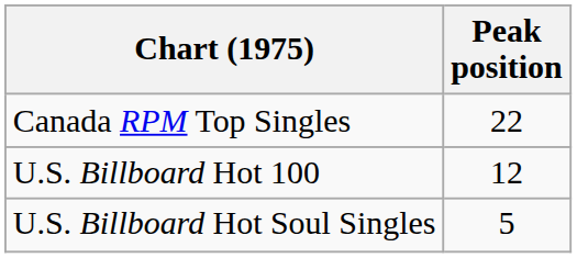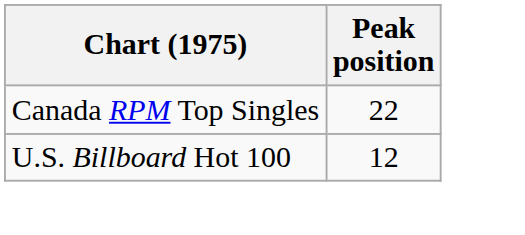 <table class="wikitable">
 <tr>
 <th>Chart (1975)</th>
 <th>Peak<br>position</th>
 </tr>
 <tr>
 <td>Canada <em><a href='#'>RPM</a></em> Top Singles</td>
 <td style="text-align:center;">22</td>
 </tr>
 <tr>
 <td>U.S. <em>Billboard</em> Hot 100</td>
 <td style="text-align:center;">12</td>
 </tr>
-<tr>
-<td>U.S. <em>Billboard</em> Hot Soul Singles</td>
-<td style="text-align:center;">5</td>
-</tr>
 </table>
